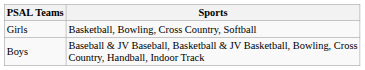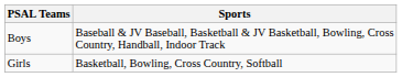 <table class="wikitable">
 <tr>
 <th>PSAL Teams</th>
 <th>Sports</th>
 </tr>
 <tr>
+<td>Boys</td>
+<td>Baseball & JV Baseball, Basketball & JV Basketball, Bowling, Cross<br>Country, Handball, Indoor Track</td>
+</tr>
+<tr>
 <td>Girls</td>
 <td>Basketball, Bowling, Cross Country, Softball</td>
 </tr>
-<tr>
-<td>Boys</td>
-<td>Baseball & JV Baseball, Basketball & JV Basketball, Bowling, Cross<br>Country, Handball, Indoor Track</td>
-</tr>
 </table>
